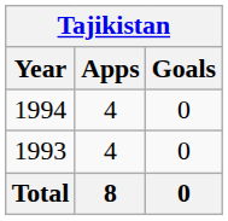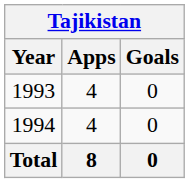 <table class="wikitable" style="text-align:center">
 <tr>
 <th colspan=3><a href='#'>Tajikistan</a></th>
 </tr>
 <tr>
 <th>Year</th>
 <th>Apps</th>
 <th>Goals</th>
 </tr>
 <tr>
-<td>1994</td>
+<td>1993</td>
 <td>4</td>
 <td>0</td>
 </tr>
 <tr>
-<td>1993</td>
+<td>1994</td>
 <td>4</td>
 <td>0</td>
 </tr>
 <tr>
 <th>Total</th>
 <th>8</th>
 <th>0</th>
 </tr>
 </table>
